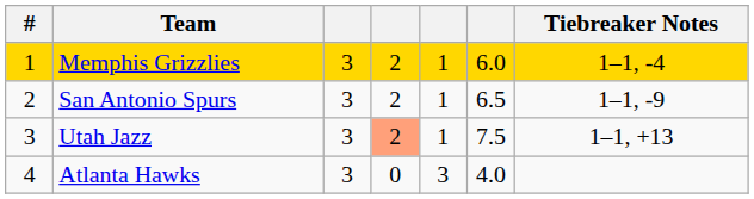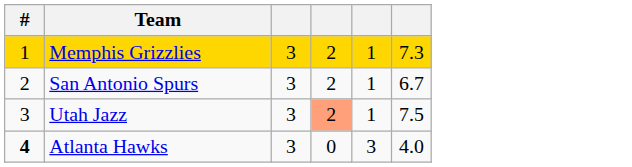 <table class="wikitable" style="text-align:center">
 <tr>
 <th width="25px">#</th>
 <th width="175px">Team</th>
 <th width="25px"></th>
 <th width="25px"></th>
 <th width="25px"></th>
 <th width="25px"></th>
-<th width="150px">Tiebreaker Notes</th>
 </tr>
 <tr style="background:gold;">
 <td>1</td>
 <td align="left"><a href='#'>Memphis Grizzlies</a></td>
 <td>3</td>
 <td>2</td>
 <td>1</td>
-<td>6.0</td>
-<td>1–1, -4</td>
+<td>7.3</td>
 </tr>
 <tr>
 <td>2</td>
 <td align="left"><a href='#'>San Antonio Spurs</a></td>
 <td>3</td>
 <td>2</td>
 <td>1</td>
-<td>6.5</td>
-<td>1–1, -9</td>
+<td>6.7</td>
 </tr>
 <tr>
 <td>3</td>
 <td align="left"><a href='#'>Utah Jazz</a></td>
 <td>3</td>
 <td style="background: lightsalmon;">2</td>
 <td>1</td>
 <td>7.5</td>
-<td>1–1, +13</td>
 </tr>
 <tr>
-<td>4</td>
+<td><strong>4</strong></td>
 <td align="left"><a href='#'>Atlanta Hawks</a></td>
 <td>3</td>
 <td>0</td>
 <td>3</td>
 <td>4.0</td>
-<td></td>
 </tr>
 </table>
